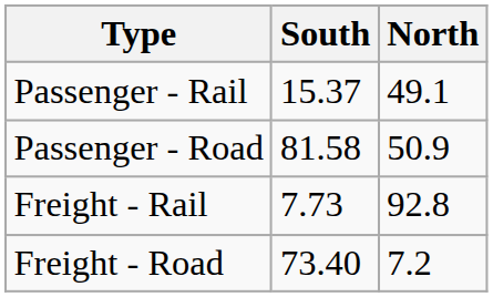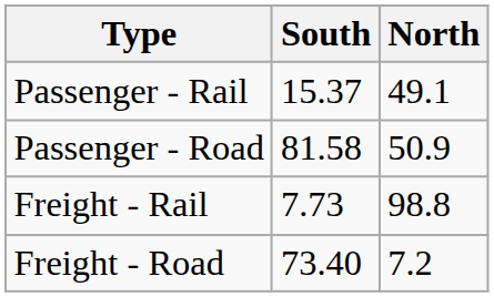 <table class="wikitable">
 <tr>
 <th>Type</th>
 <th>South</th>
 <th>North</th>
 </tr>
 <tr>
 <td>Passenger - Rail</td>
 <td>15.37</td>
 <td>49.1</td>
 </tr>
 <tr>
 <td>Passenger - Road</td>
 <td>81.58</td>
 <td>50.9</td>
 </tr>
 <tr>
 <td>Freight - Rail</td>
 <td>7.73</td>
-<td>92.8</td>
+<td>98.8</td>
 </tr>
 <tr>
 <td>Freight - Road</td>
 <td>73.40</td>
 <td>7.2</td>
 </tr>
 </table>
